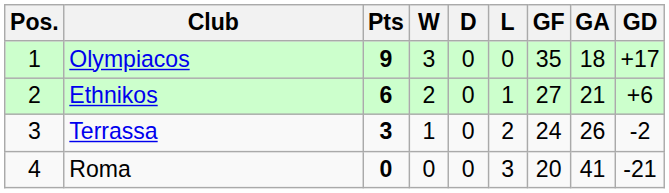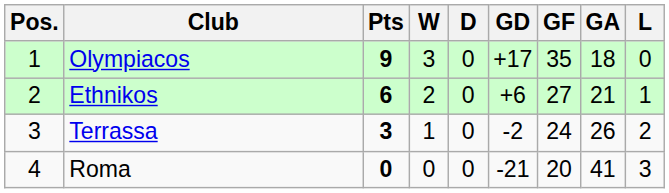 <table class="wikitable" style="text-align:center;">
 <tr>
 <th>Pos.</th>
 <th width="200">Club</th>
 <th width="20">Pts</th>
 <th width="20">W</th>
 <th width="20">D</th>
-<th width="20">L</th>
+<th width="25">GD</th>
 <th width="20">GF</th>
 <th width="20">GA</th>
-<th width="25">GD</th>
+<th width="20">L</th>
 </tr>
 <tr align="center" bgcolor="ccffcc">
 <td>1</td>
 <td align="left"> <a href='#'>Olympiacos</a></td>
 <td><strong>9</strong></td>
 <td>3</td>
 <td>0</td>
-<td>0</td>
+<td>+17</td>
 <td>35</td>
 <td>18</td>
-<td>+17</td>
+<td>0</td>
 </tr>
 <tr align="center" bgcolor="ccffcc">
 <td>2</td>
 <td align="left"> <a href='#'>Ethnikos</a></td>
 <td><strong>6</strong></td>
 <td>2</td>
 <td>0</td>
-<td>1</td>
+<td>+6</td>
 <td>27</td>
 <td>21</td>
-<td>+6</td>
+<td>1</td>
 </tr>
 <tr align="center">
 <td>3</td>
 <td align="left"> <a href='#'>Terrassa</a></td>
 <td><strong>3</strong></td>
 <td>1</td>
 <td>0</td>
-<td>2</td>
+<td>-2</td>
 <td>24</td>
 <td>26</td>
-<td>-2</td>
+<td>2</td>
 </tr>
 <tr align="center">
 <td>4</td>
 <td align="left"> Roma</td>
 <td><strong>0</strong></td>
 <td>0</td>
 <td>0</td>
-<td>3</td>
+<td>-21</td>
 <td>20</td>
 <td>41</td>
-<td>-21</td>
+<td>3</td>
 </tr>
 </table>
